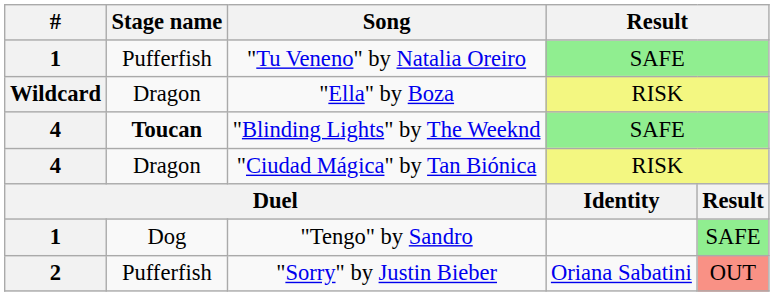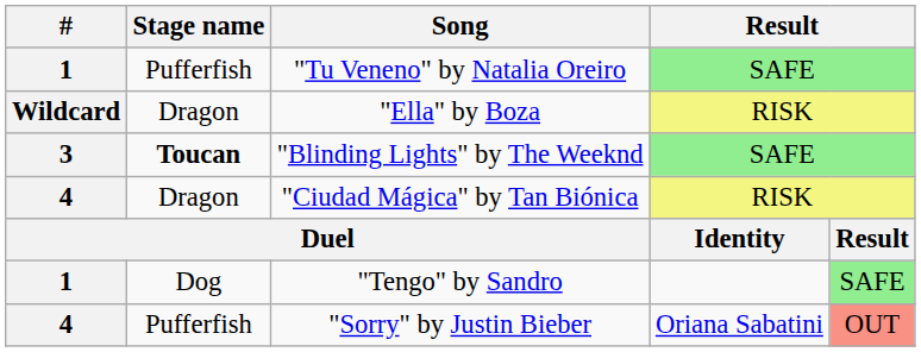 <table class="wikitable plainrowheaders" style="text-align: center;">
 <tr>
 <th>#</th>
 <th>Stage name</th>
 <th>Song</th>
 <th colspan="2">Result</th>
 </tr>
 <tr>
 <th>1</th>
 <td>Pufferfish</td>
 <td>"<a href='#'>Tu Veneno</a>" by <a href='#'>Natalia Oreiro</a></td>
 <td colspan="2" bgcolor="lightgreen">SAFE</td>
 </tr>
 <tr>
 <th>Wildcard</th>
 <td>Dragon</td>
 <td>"<a href='#'>Ella</a>" by <a href='#'>Boza</a></td>
 <td colspan="2" bgcolor="#F3F781">RISK</td>
 </tr>
 <tr>
-<th>4</th>
+<th>3</th>
 <td><strong>Toucan</strong></td>
 <td>"<a href='#'>Blinding Lights</a>" by <a href='#'>The Weeknd</a></td>
 <td colspan="2" bgcolor="lightgreen">SAFE</td>
 </tr>
 <tr>
 <th>4</th>
 <td>Dragon</td>
 <td>"<a href='#'>Ciudad Mágica</a>" by <a href='#'>Tan Biónica</a></td>
 <td colspan="2" bgcolor="#F3F781">RISK</td>
 </tr>
 <tr>
 <th colspan="3">Duel</th>
 <th>Identity</th>
 <th>Result</th>
 </tr>
 <tr>
 <th>1</th>
 <td>Dog</td>
 <td>"Tengo" by <a href='#'>Sandro</a></td>
 <td></td>
 <td bgcolor="lightgreen">SAFE</td>
 </tr>
 <tr>
-<th>2</th>
+<th>4</th>
 <td>Pufferfish</td>
 <td>"<a href='#'>Sorry</a>" by <a href='#'>Justin Bieber</a></td>
 <td><a href='#'>Oriana Sabatini</a></td>
 <td bgcolor="#F99185">OUT</td>
 </tr>
 </table>
